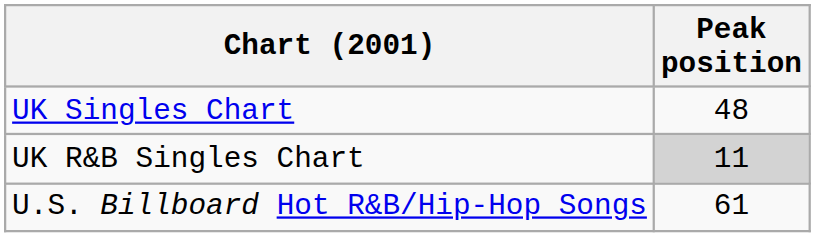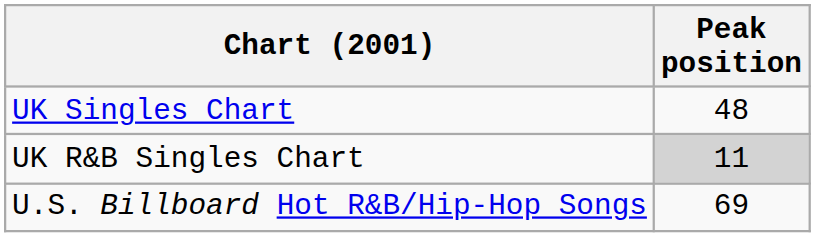 <table class="wikitable">
 <tr>
 <th align="center">Chart (2001)</th>
 <th align="center">Peak<br>position</th>
 </tr>
 <tr>
 <td align="left"><a href='#'>UK Singles Chart</a></td>
 <td align="center">48</td>
 </tr>
 <tr>
 <td align="left">UK R&B Singles Chart</td>
 <td align="center" style="background: lightgrey;">11</td>
 </tr>
 <tr>
 <td align="left">U.S. <em>Billboard</em> <a href='#'>Hot R&B/Hip-Hop Songs</a></td>
-<td align="center">61</td>
+<td align="center">69</td>
 </tr>
 </table>
